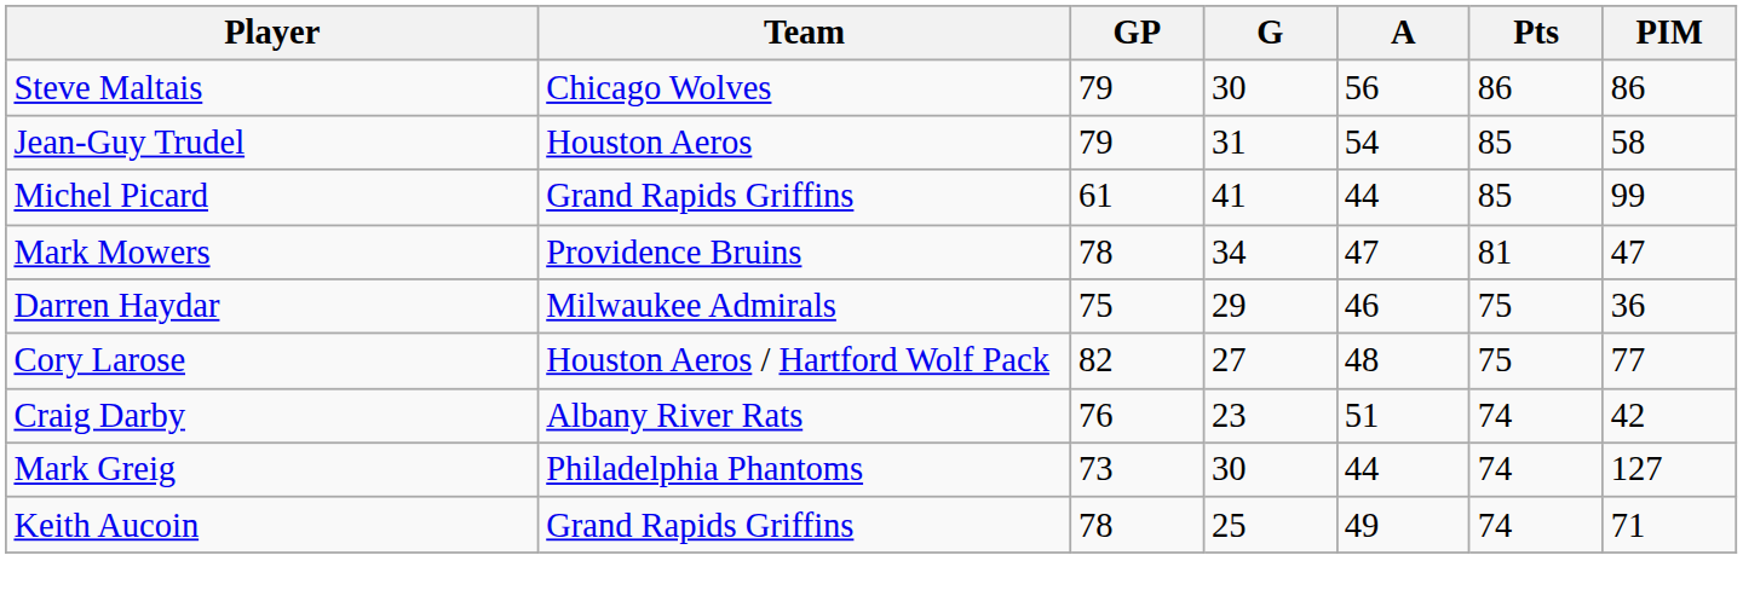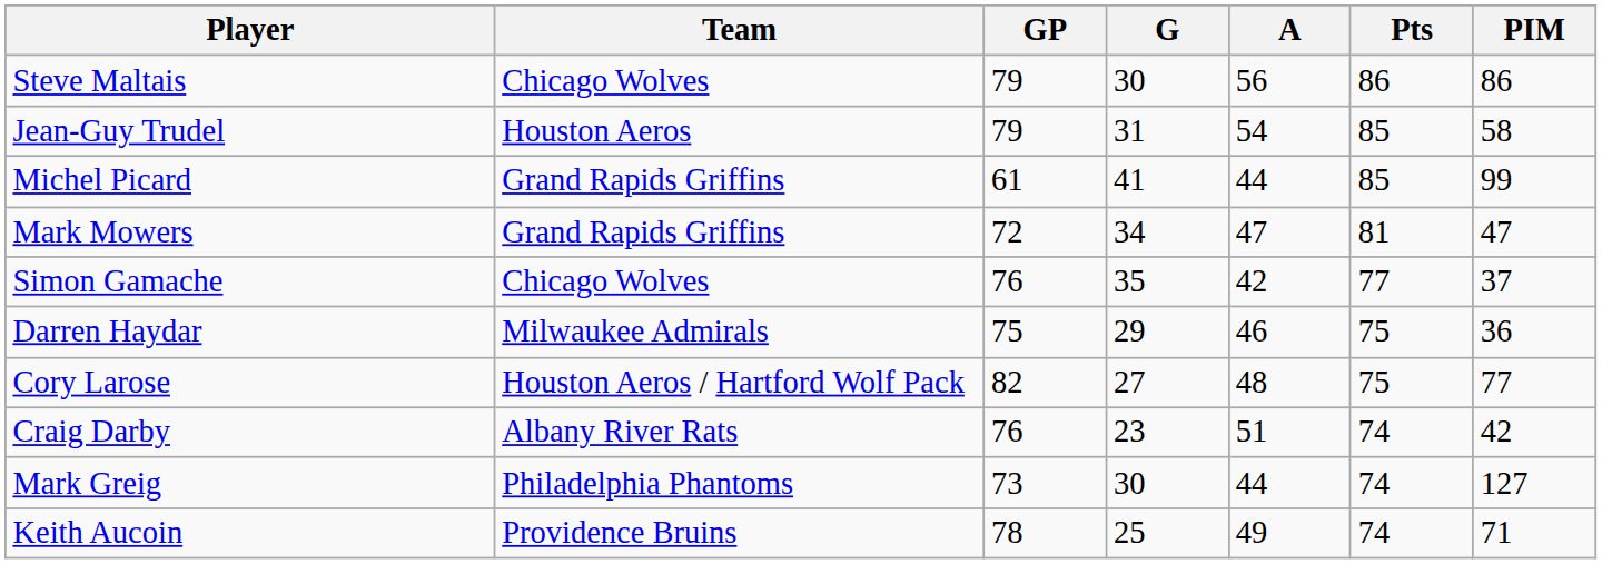 <table class="wikitable">
 <tr>
 <th bgcolor="#DDDDFF" width="30%">Player</th>
 <th bgcolor="#DDDDFF" width="30%">Team</th>
 <th bgcolor="#DDDDFF" width="7.5%">GP</th>
 <th bgcolor="#DDDDFF" width="7.5%">G</th>
 <th bgcolor="#DDDDFF" width="7.5%">A</th>
 <th bgcolor="#DDDDFF" width="7.5%">Pts</th>
 <th bgcolor="#DDDDFF" width="7.5%">PIM</th>
 </tr>
 <tr>
 <td><a href='#'>Steve Maltais</a></td>
 <td><a href='#'>Chicago Wolves</a></td>
 <td>79</td>
 <td>30</td>
 <td>56</td>
 <td>86</td>
 <td>86</td>
 </tr>
 <tr>
 <td><a href='#'>Jean-Guy Trudel</a></td>
 <td><a href='#'>Houston Aeros</a></td>
 <td>79</td>
 <td>31</td>
 <td>54</td>
 <td>85</td>
 <td>58</td>
 </tr>
 <tr>
 <td><a href='#'>Michel Picard</a></td>
 <td><a href='#'>Grand Rapids Griffins</a></td>
 <td>61</td>
 <td>41</td>
 <td>44</td>
 <td>85</td>
 <td>99</td>
 </tr>
 <tr>
 <td><a href='#'>Mark Mowers</a></td>
-<td><a href='#'>Providence Bruins</a></td>
-<td>78</td>
+<td><a href='#'>Grand Rapids Griffins</a></td>
+<td>72</td>
 <td>34</td>
 <td>47</td>
 <td>81</td>
 <td>47</td>
+</tr>
+<tr>
+<td><a href='#'>Simon Gamache</a></td>
+<td><a href='#'>Chicago Wolves</a></td>
+<td>76</td>
+<td>35</td>
+<td>42</td>
+<td>77</td>
+<td>37</td>
 </tr>
 <tr>
 <td><a href='#'>Darren Haydar</a></td>
 <td><a href='#'>Milwaukee Admirals</a></td>
 <td>75</td>
 <td>29</td>
 <td>46</td>
 <td>75</td>
 <td>36</td>
 </tr>
 <tr>
 <td><a href='#'>Cory Larose</a></td>
 <td><a href='#'>Houston Aeros</a> / <a href='#'>Hartford Wolf Pack</a></td>
 <td>82</td>
 <td>27</td>
 <td>48</td>
 <td>75</td>
 <td>77</td>
 </tr>
 <tr>
 <td><a href='#'>Craig Darby</a></td>
 <td><a href='#'>Albany River Rats</a></td>
 <td>76</td>
 <td>23</td>
 <td>51</td>
 <td>74</td>
 <td>42</td>
 </tr>
 <tr>
 <td><a href='#'>Mark Greig</a></td>
 <td><a href='#'>Philadelphia Phantoms</a></td>
 <td>73</td>
 <td>30</td>
 <td>44</td>
 <td>74</td>
 <td>127</td>
 </tr>
 <tr>
 <td><a href='#'>Keith Aucoin</a></td>
-<td><a href='#'>Grand Rapids Griffins</a></td>
+<td><a href='#'>Providence Bruins</a></td>
 <td>78</td>
 <td>25</td>
 <td>49</td>
 <td>74</td>
 <td>71</td>
 </tr>
 </table>
